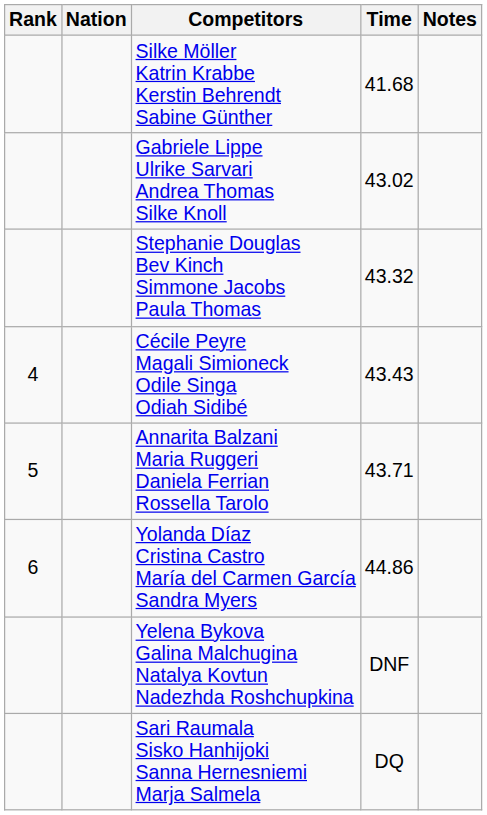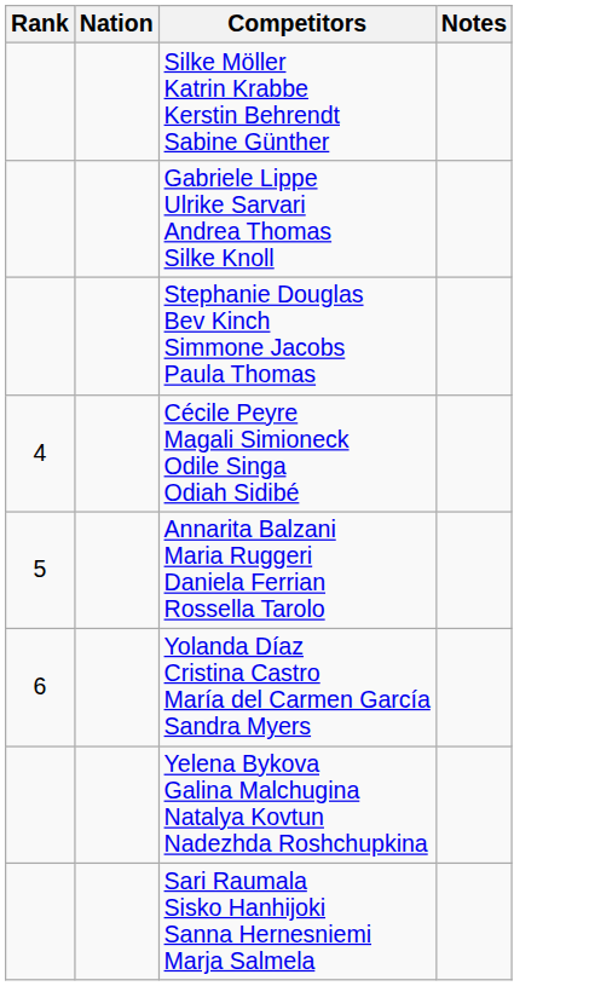 <table class="wikitable sortable" style="text-align:center">
 <tr>
 <th>Rank</th>
 <th>Nation</th>
 <th>Competitors</th>
-<th>Time</th>
 <th>Notes</th>
 </tr>
 <tr>
 <td></td>
 <td align=left></td>
 <td align=left><a href='#'>Silke Möller</a><br><a href='#'>Katrin Krabbe</a><br><a href='#'>Kerstin Behrendt</a><br><a href='#'>Sabine Günther</a></td>
-<td>41.68</td>
 <td></td>
 </tr>
 <tr>
 <td></td>
 <td align=left></td>
 <td align=left><a href='#'>Gabriele Lippe</a><br><a href='#'>Ulrike Sarvari</a><br><a href='#'>Andrea Thomas</a><br><a href='#'>Silke Knoll</a></td>
-<td>43.02</td>
 <td></td>
 </tr>
 <tr>
 <td></td>
 <td align=left></td>
 <td align=left><a href='#'>Stephanie Douglas</a><br><a href='#'>Bev Kinch</a><br><a href='#'>Simmone Jacobs</a><br><a href='#'>Paula Thomas</a></td>
-<td>43.32</td>
 <td></td>
 </tr>
 <tr>
 <td>4</td>
 <td align=left></td>
 <td align=left><a href='#'>Cécile Peyre</a><br><a href='#'>Magali Simioneck</a><br><a href='#'>Odile Singa</a><br><a href='#'>Odiah Sidibé</a></td>
-<td>43.43</td>
 <td></td>
 </tr>
 <tr>
 <td>5</td>
 <td align=left></td>
 <td align=left><a href='#'>Annarita Balzani</a><br><a href='#'>Maria Ruggeri</a><br><a href='#'>Daniela Ferrian</a><br><a href='#'>Rossella Tarolo</a></td>
-<td>43.71</td>
 <td></td>
 </tr>
 <tr>
 <td>6</td>
 <td align=left></td>
 <td align=left><a href='#'>Yolanda Díaz</a><br><a href='#'>Cristina Castro</a><br><a href='#'>María del Carmen García</a><br><a href='#'>Sandra Myers</a></td>
-<td>44.86</td>
 <td></td>
 </tr>
 <tr>
 <td></td>
 <td align=left></td>
 <td align=left><a href='#'>Yelena Bykova</a><br><a href='#'>Galina Malchugina</a><br><a href='#'>Natalya Kovtun</a><br><a href='#'>Nadezhda Roshchupkina</a></td>
-<td>DNF</td>
 <td></td>
 </tr>
 <tr>
 <td></td>
 <td align=left></td>
 <td align=left><a href='#'>Sari Raumala</a><br><a href='#'>Sisko Hanhijoki</a><br><a href='#'>Sanna Hernesniemi</a><br><a href='#'>Marja Salmela</a></td>
-<td>DQ</td>
 <td></td>
 </tr>
 </table>
